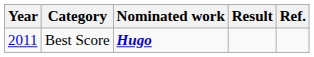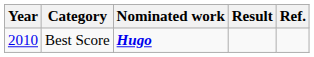 <table class="wikitable">
 <tr>
 <th>Year</th>
 <th>Category</th>
 <th>Nominated work</th>
 <th>Result</th>
 <th>Ref.</th>
 </tr>
 <tr>
-<td><a href='#'>2011</a></td>
+<td><a href='#'>2010</a></td>
 <td>Best Score</td>
 <td><strong><em><a href='#'>Hugo</a></em></strong></td>
 <td></td>
 <td align="center"></td>
 </tr>
 </table>
